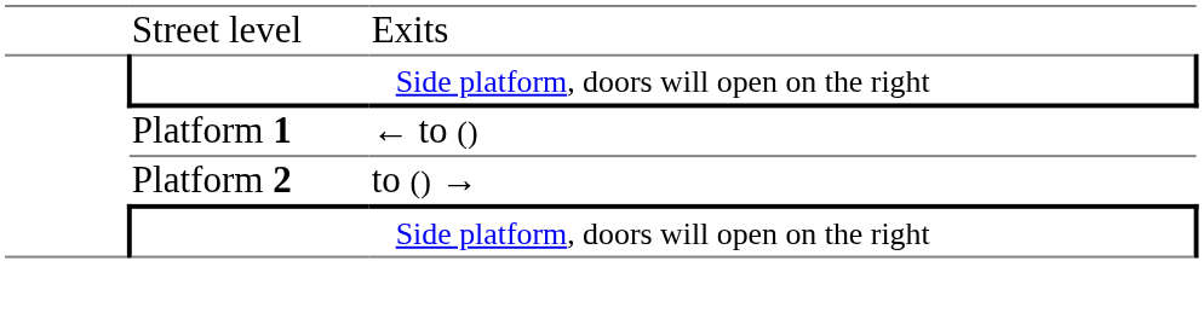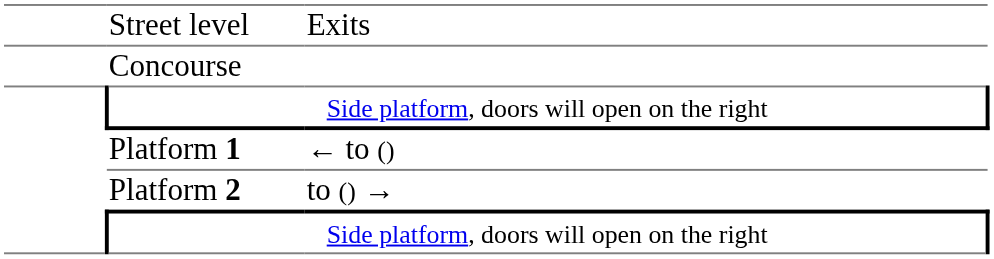 <table style="border-collapse:collapse">
 <tr style="border-top:1px solid gray">
 <td style="width:50px"><strong></strong></td>
 <td style="width:100px">Street level</td>
 <td style="width:350px">Exits</td>
+</tr>
+<tr style="border-top:1px solid gray">
+<td><strong></strong></td>
+<td>Concourse</td>
+<td></td>
 </tr>
 <tr style="border-top:1px solid gray">
 <td rowspan=4 style="width:50px;border-bottom:1px solid gray"><strong></strong></td>
 <td colspan=2 style="border-right:solid 2px black;border-left:solid 2px black;border-bottom:solid 2px black;text-align:center"><small><a href='#'>Side platform</a>, doors will open on the right</small></td>
 </tr>
 <tr>
 <td style="width:100px">Platform <span><strong>1</strong></span></td>
 <td style="width:350px">←  to  <small>()</small></td>
 </tr>
 <tr style="border-top:1px solid gray">
 <td>Platform <span><strong>2</strong></span></td>
 <td>  to  <small>()</small> →</td>
 </tr>
 <tr>
 <td colspan=2 style="border-right:solid 2px black;border-left:solid 2px black;border-top:solid 2px black;text-align:center;border-bottom:1px solid gray"><small><a href='#'>Side platform</a>, doors will open on the right</small></td>
 </tr>
 </table>
